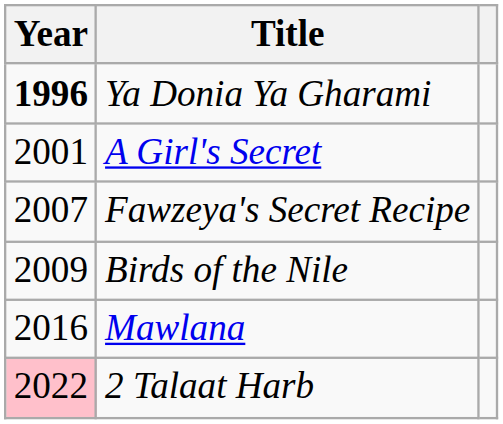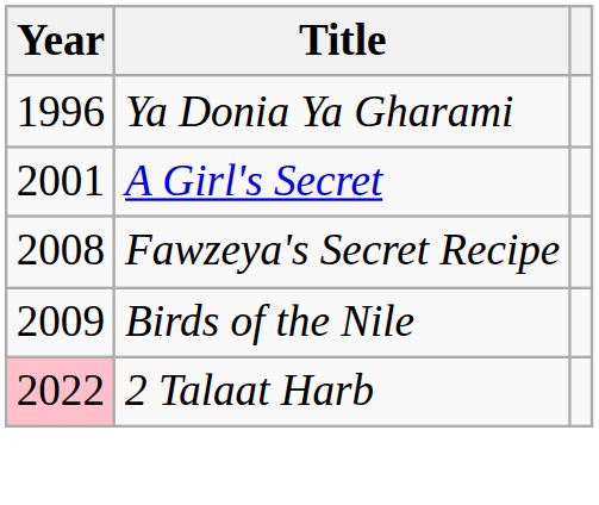 <table class="wikitable">
 <tr>
 <th>Year</th>
 <th>Title</th>
 <th scope="col" class="unsortable"></th>
 </tr>
 <tr>
-<td><strong>1996</strong></td>
+<td>1996</td>
 <td><em>Ya Donia Ya Gharami</em></td>
 <td></td>
 </tr>
 <tr>
 <td>2001</td>
 <td><em><a href='#'>A Girl's Secret</a></em></td>
 <td></td>
 </tr>
 <tr>
-<td>2007</td>
+<td>2008</td>
 <td><em>Fawzeya's Secret Recipe</em></td>
 <td></td>
 </tr>
 <tr>
 <td>2009</td>
 <td><em>Birds of the Nile</em></td>
 <td></td>
 </tr>
 <tr>
-<td>2016</td>
-<td><em><a href='#'>Mawlana</a></em></td>
-<td></td>
-</tr>
-<tr>
 <td style="background: pink;">2022</td>
 <td><em>2 Talaat Harb</em></td>
 <td></td>
 </tr>
 </table>
